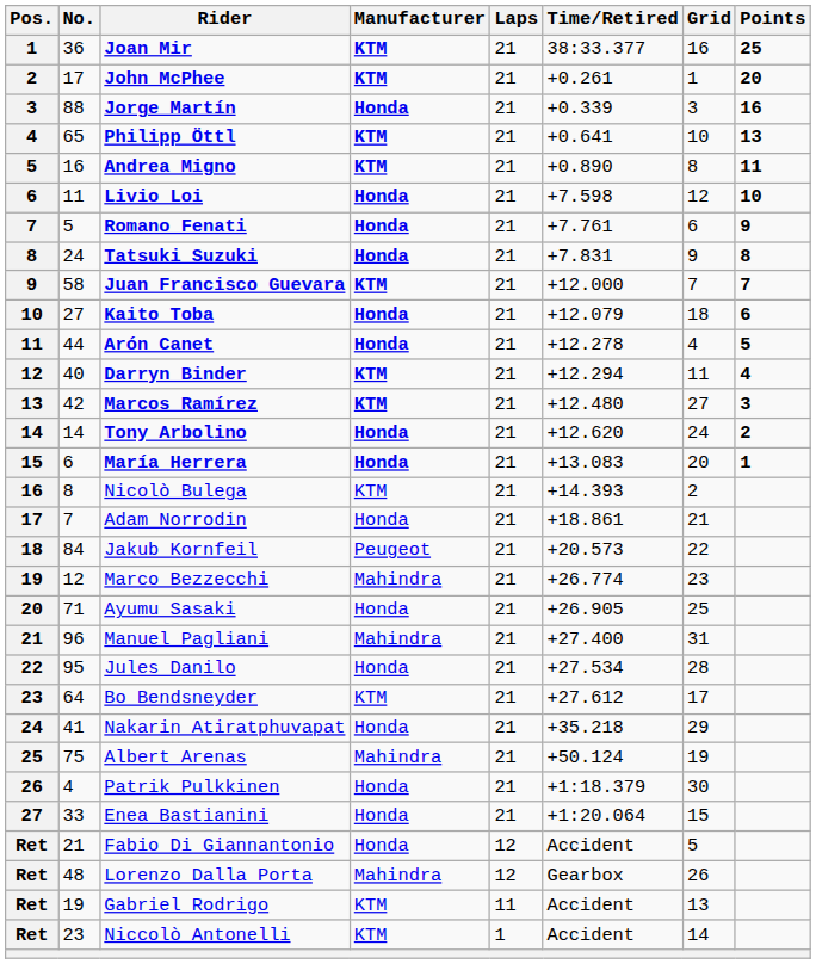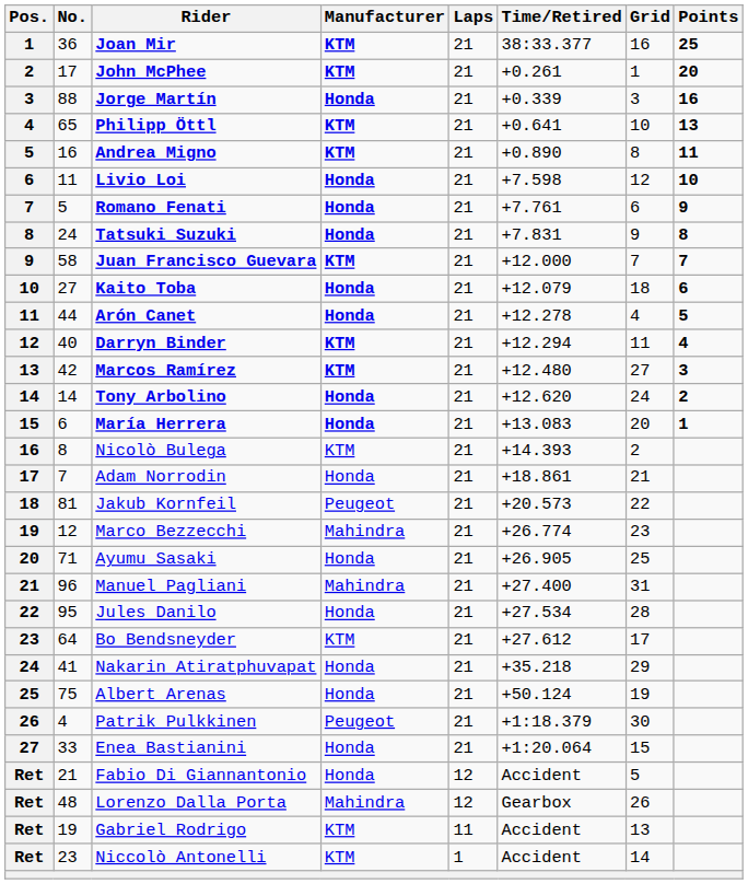 <table class="wikitable" style="font-size: 95%;">
 <tr>
 <th>Pos.</th>
 <th>No.</th>
 <th>Rider</th>
 <th>Manufacturer</th>
 <th>Laps</th>
 <th>Time/Retired</th>
 <th>Grid</th>
 <th>Points</th>
 </tr>
 <tr>
 <th>1</th>
 <td>36</td>
 <td> <strong><a href='#'>Joan Mir</a></strong></td>
 <td><strong><a href='#'>KTM</a></strong></td>
 <td>21</td>
 <td>38:33.377</td>
 <td>16</td>
 <td><strong>25</strong></td>
 </tr>
 <tr>
 <th>2</th>
 <td>17</td>
 <td> <strong><a href='#'>John McPhee</a></strong></td>
 <td><strong><a href='#'>KTM</a></strong></td>
 <td>21</td>
 <td>+0.261</td>
 <td>1</td>
 <td><strong>20</strong></td>
 </tr>
 <tr>
 <th>3</th>
 <td>88</td>
 <td> <strong><a href='#'>Jorge Martín</a></strong></td>
 <td><strong><a href='#'>Honda</a></strong></td>
 <td>21</td>
 <td>+0.339</td>
 <td>3</td>
 <td><strong>16</strong></td>
 </tr>
 <tr>
 <th>4</th>
 <td>65</td>
 <td> <strong><a href='#'>Philipp Öttl</a></strong></td>
 <td><strong><a href='#'>KTM</a></strong></td>
 <td>21</td>
 <td>+0.641</td>
 <td>10</td>
 <td><strong>13</strong></td>
 </tr>
 <tr>
 <th>5</th>
 <td>16</td>
 <td> <strong><a href='#'>Andrea Migno</a></strong></td>
 <td><strong><a href='#'>KTM</a></strong></td>
 <td>21</td>
 <td>+0.890</td>
 <td>8</td>
 <td><strong>11</strong></td>
 </tr>
 <tr>
 <th>6</th>
 <td>11</td>
 <td> <strong><a href='#'>Livio Loi</a></strong></td>
 <td><strong><a href='#'>Honda</a></strong></td>
 <td>21</td>
 <td>+7.598</td>
 <td>12</td>
 <td><strong>10</strong></td>
 </tr>
 <tr>
 <th>7</th>
 <td>5</td>
 <td> <strong><a href='#'>Romano Fenati</a></strong></td>
 <td><strong><a href='#'>Honda</a></strong></td>
 <td>21</td>
 <td>+7.761</td>
 <td>6</td>
 <td><strong>9</strong></td>
 </tr>
 <tr>
 <th>8</th>
 <td>24</td>
 <td> <strong><a href='#'>Tatsuki Suzuki</a></strong></td>
 <td><strong><a href='#'>Honda</a></strong></td>
 <td>21</td>
 <td>+7.831</td>
 <td>9</td>
 <td><strong>8</strong></td>
 </tr>
 <tr>
 <th>9</th>
 <td>58</td>
 <td> <strong><a href='#'>Juan Francisco Guevara</a></strong></td>
 <td><strong><a href='#'>KTM</a></strong></td>
 <td>21</td>
 <td>+12.000</td>
 <td>7</td>
 <td><strong>7</strong></td>
 </tr>
 <tr>
 <th>10</th>
 <td>27</td>
 <td> <strong><a href='#'>Kaito Toba</a></strong></td>
 <td><strong><a href='#'>Honda</a></strong></td>
 <td>21</td>
 <td>+12.079</td>
 <td>18</td>
 <td><strong>6</strong></td>
 </tr>
 <tr>
 <th>11</th>
 <td>44</td>
 <td> <strong><a href='#'>Arón Canet</a></strong></td>
 <td><strong><a href='#'>Honda</a></strong></td>
 <td>21</td>
 <td>+12.278</td>
 <td>4</td>
 <td><strong>5</strong></td>
 </tr>
 <tr>
 <th>12</th>
 <td>40</td>
 <td> <strong><a href='#'>Darryn Binder</a></strong></td>
 <td><strong><a href='#'>KTM</a></strong></td>
 <td>21</td>
 <td>+12.294</td>
 <td>11</td>
 <td><strong>4</strong></td>
 </tr>
 <tr>
 <th>13</th>
 <td>42</td>
 <td> <strong><a href='#'>Marcos Ramírez</a></strong></td>
 <td><strong><a href='#'>KTM</a></strong></td>
 <td>21</td>
 <td>+12.480</td>
 <td>27</td>
 <td><strong>3</strong></td>
 </tr>
 <tr>
 <th>14</th>
 <td>14</td>
 <td> <strong><a href='#'>Tony Arbolino</a></strong></td>
 <td><strong><a href='#'>Honda</a></strong></td>
 <td>21</td>
 <td>+12.620</td>
 <td>24</td>
 <td><strong>2</strong></td>
 </tr>
 <tr>
 <th>15</th>
 <td>6</td>
 <td> <strong><a href='#'>María Herrera</a></strong></td>
 <td><strong><a href='#'>Honda</a></strong></td>
 <td>21</td>
 <td>+13.083</td>
 <td>20</td>
 <td><strong>1</strong></td>
 </tr>
 <tr>
 <th>16</th>
 <td>8</td>
 <td> <a href='#'>Nicolò Bulega</a></td>
 <td><a href='#'>KTM</a></td>
 <td>21</td>
 <td>+14.393</td>
 <td>2</td>
 <td></td>
 </tr>
 <tr>
 <th>17</th>
 <td>7</td>
 <td> <a href='#'>Adam Norrodin</a></td>
 <td><a href='#'>Honda</a></td>
 <td>21</td>
 <td>+18.861</td>
 <td>21</td>
 <td></td>
 </tr>
 <tr>
 <th>18</th>
-<td>84</td>
+<td>81</td>
 <td> <a href='#'>Jakub Kornfeil</a></td>
 <td><a href='#'>Peugeot</a></td>
 <td>21</td>
 <td>+20.573</td>
 <td>22</td>
 <td></td>
 </tr>
 <tr>
 <th>19</th>
 <td>12</td>
 <td> <a href='#'>Marco Bezzecchi</a></td>
 <td><a href='#'>Mahindra</a></td>
 <td>21</td>
 <td>+26.774</td>
 <td>23</td>
 <td></td>
 </tr>
 <tr>
 <th>20</th>
 <td>71</td>
 <td> <a href='#'>Ayumu Sasaki</a></td>
 <td><a href='#'>Honda</a></td>
 <td>21</td>
 <td>+26.905</td>
 <td>25</td>
 <td></td>
 </tr>
 <tr>
 <th>21</th>
 <td>96</td>
 <td> <a href='#'>Manuel Pagliani</a></td>
 <td><a href='#'>Mahindra</a></td>
 <td>21</td>
 <td>+27.400</td>
 <td>31</td>
 <td></td>
 </tr>
 <tr>
 <th>22</th>
 <td>95</td>
 <td> <a href='#'>Jules Danilo</a></td>
 <td><a href='#'>Honda</a></td>
 <td>21</td>
 <td>+27.534</td>
 <td>28</td>
 <td></td>
 </tr>
 <tr>
 <th>23</th>
 <td>64</td>
 <td> <a href='#'>Bo Bendsneyder</a></td>
 <td><a href='#'>KTM</a></td>
 <td>21</td>
 <td>+27.612</td>
 <td>17</td>
 <td></td>
 </tr>
 <tr>
 <th>24</th>
 <td>41</td>
 <td> <a href='#'>Nakarin Atiratphuvapat</a></td>
 <td><a href='#'>Honda</a></td>
 <td>21</td>
 <td>+35.218</td>
 <td>29</td>
 <td></td>
 </tr>
 <tr>
 <th>25</th>
 <td>75</td>
 <td> <a href='#'>Albert Arenas</a></td>
-<td><a href='#'>Mahindra</a></td>
+<td><a href='#'>Honda</a></td>
 <td>21</td>
 <td>+50.124</td>
 <td>19</td>
 <td></td>
 </tr>
 <tr>
 <th>26</th>
 <td>4</td>
 <td> <a href='#'>Patrik Pulkkinen</a></td>
-<td><a href='#'>Honda</a></td>
+<td><a href='#'>Peugeot</a></td>
 <td>21</td>
 <td>+1:18.379</td>
 <td>30</td>
 <td></td>
 </tr>
 <tr>
 <th>27</th>
 <td>33</td>
 <td> <a href='#'>Enea Bastianini</a></td>
 <td><a href='#'>Honda</a></td>
 <td>21</td>
 <td>+1:20.064</td>
 <td>15</td>
 <td></td>
 </tr>
 <tr>
 <th>Ret</th>
 <td>21</td>
 <td> <a href='#'>Fabio Di Giannantonio</a></td>
 <td><a href='#'>Honda</a></td>
 <td>12</td>
 <td>Accident</td>
 <td>5</td>
 <td></td>
 </tr>
 <tr>
 <th>Ret</th>
 <td>48</td>
 <td> <a href='#'>Lorenzo Dalla Porta</a></td>
 <td><a href='#'>Mahindra</a></td>
 <td>12</td>
 <td>Gearbox</td>
 <td>26</td>
 <td></td>
 </tr>
 <tr>
 <th>Ret</th>
 <td>19</td>
 <td> <a href='#'>Gabriel Rodrigo</a></td>
 <td><a href='#'>KTM</a></td>
 <td>11</td>
 <td>Accident</td>
 <td>13</td>
 <td></td>
 </tr>
 <tr>
 <th>Ret</th>
 <td>23</td>
 <td> <a href='#'>Niccolò Antonelli</a></td>
 <td><a href='#'>KTM</a></td>
 <td>1</td>
 <td>Accident</td>
 <td>14</td>
 <td></td>
 </tr>
 <tr>
 <th colspan=8></th>
 </tr>
 </table>
